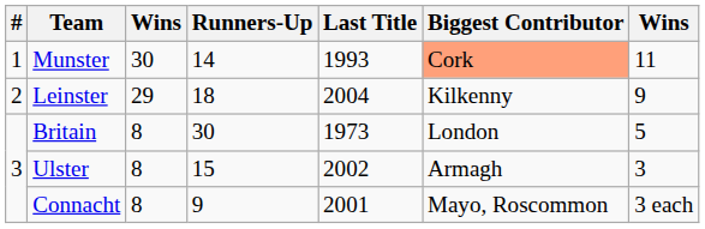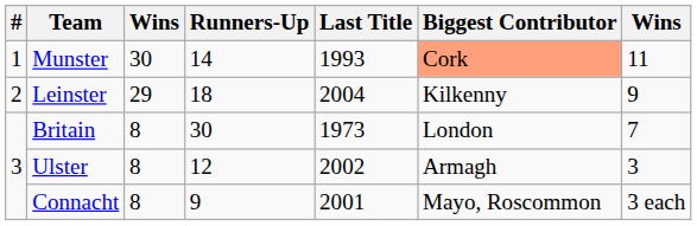 <table class="wikitable">
 <tr>
 <th>#</th>
 <th>Team</th>
 <th>Wins</th>
 <th>Runners-Up</th>
 <th>Last Title</th>
 <th>Biggest Contributor</th>
 <th>Wins</th>
 </tr>
 <tr>
 <td>1</td>
 <td> <a href='#'>Munster</a></td>
 <td>30</td>
 <td>14</td>
 <td>1993</td>
 <td style="background: lightsalmon;">Cork</td>
 <td>11</td>
 </tr>
 <tr>
 <td>2</td>
 <td> <a href='#'>Leinster</a></td>
 <td>29</td>
 <td>18</td>
 <td>2004</td>
 <td>Kilkenny</td>
 <td>9</td>
 </tr>
 <tr>
 <td rowspan="3">3</td>
 <td> <a href='#'>Britain</a></td>
 <td>8</td>
 <td>30</td>
 <td>1973</td>
 <td>London</td>
-<td>5</td>
+<td>7</td>
 </tr>
 <tr>
 <td> <a href='#'>Ulster</a></td>
 <td>8</td>
-<td>15</td>
+<td>12</td>
 <td>2002</td>
 <td>Armagh</td>
 <td>3</td>
 </tr>
 <tr>
 <td> <a href='#'>Connacht</a></td>
 <td>8</td>
 <td>9</td>
 <td>2001</td>
 <td>Mayo, Roscommon</td>
 <td>3 each</td>
 </tr>
 </table>
